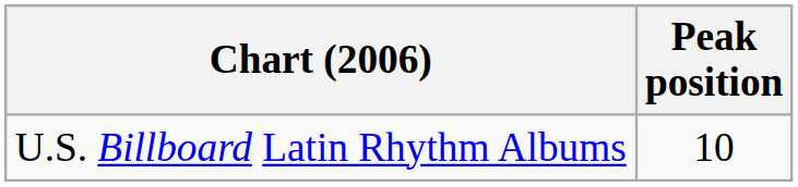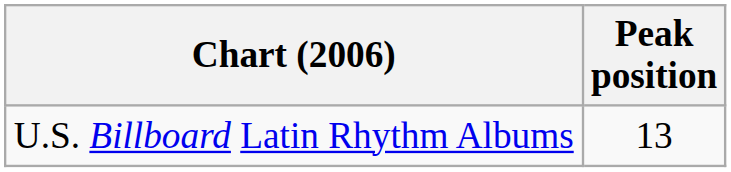 <table class="wikitable">
 <tr>
 <th align="left">Chart (2006)</th>
 <th align="left">Peak<br>position</th>
 </tr>
 <tr>
 <td align="left">U.S. <em><a href='#'>Billboard</a></em> <a href='#'>Latin Rhythm Albums</a></td>
-<td align="center">10</td>
+<td align="center">13</td>
 </tr>
 </table>
